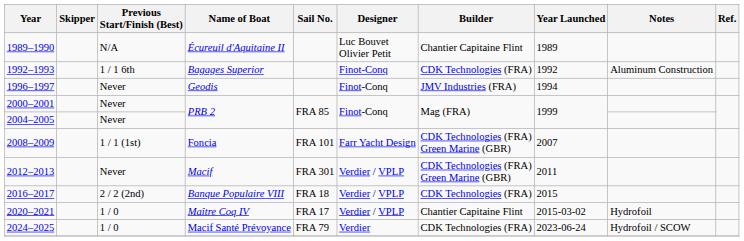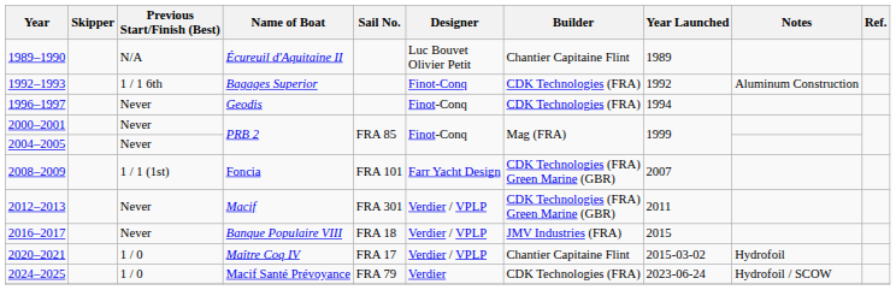 <table class="wikitable sortable">
 <tr>
 <th>Year</th>
 <th>Skipper</th>
 <th>Previous<br> Start/Finish (Best)</th>
 <th>Name of Boat</th>
 <th>Sail No.</th>
 <th>Designer</th>
 <th>Builder</th>
 <th>Year Launched</th>
 <th>Notes</th>
 <th>Ref.</th>
 </tr>
 <tr>
 <td><a href='#'>1989–1990</a></td>
 <td></td>
 <td>N/A</td>
 <td><em><a href='#'>Écureuil d'Aquitaine II</a></em></td>
 <td></td>
 <td>Luc Bouvet <br> Olivier Petit</td>
 <td>Chantier Capitaine Flint</td>
 <td>1989</td>
 <td></td>
 <td></td>
 </tr>
 <tr>
 <td><a href='#'>1992–1993</a></td>
 <td></td>
 <td>1 / 1 6th</td>
 <td><em><a href='#'>Bagages Superior</a></em></td>
 <td></td>
 <td><a href='#'>Finot-Conq</a></td>
 <td><a href='#'>CDK Technologies</a> (FRA)</td>
 <td>1992</td>
 <td>Aluminum Construction</td>
 <td></td>
 </tr>
 <tr>
 <td><a href='#'>1996–1997</a></td>
 <td></td>
 <td>Never</td>
 <td><em><a href='#'>Geodis</a></em></td>
 <td></td>
 <td><a href='#'>Finot</a>-Conq</td>
-<td><a href='#'>JMV Industries</a> (FRA)</td>
+<td><a href='#'>CDK Technologies</a> (FRA)</td>
 <td>1994</td>
 <td></td>
 <td></td>
 </tr>
 <tr>
 <td><a href='#'>2000–2001</a></td>
 <td></td>
 <td>Never</td>
 <td rowspan=2><em><a href='#'>PRB 2</a></em></td>
 <td rowspan=2>FRA 85</td>
 <td rowspan=2><a href='#'>Finot</a>-Conq</td>
 <td rowspan=2>Mag (FRA)</td>
 <td rowspan=2>1999</td>
 <td></td>
 <td rowspan=2></td>
 </tr>
 <tr>
 <td><a href='#'>2004–2005</a></td>
 <td></td>
 <td>Never</td>
 </tr>
 <tr>
 <td><a href='#'>2008–2009</a></td>
 <td></td>
 <td>1 / 1 (1st)</td>
 <td><a href='#'>Foncia</a></td>
 <td>FRA 101</td>
 <td><a href='#'>Farr Yacht Design</a></td>
 <td><a href='#'>CDK Technologies</a> (FRA) <br> <a href='#'>Green Marine</a> (GBR)</td>
 <td>2007</td>
 <td></td>
 <td></td>
 </tr>
 <tr>
 <td><a href='#'>2012–2013</a></td>
 <td></td>
 <td>Never</td>
 <td><em><a href='#'>Macif</a></em></td>
 <td>FRA 301</td>
 <td><a href='#'>Verdier</a> / <a href='#'>VPLP</a></td>
 <td><a href='#'>CDK Technologies</a> (FRA) <br> <a href='#'>Green Marine</a> (GBR)</td>
 <td>2011</td>
 <td></td>
 <td></td>
 </tr>
 <tr>
 <td><a href='#'>2016–2017</a></td>
 <td></td>
-<td>2 / 2 (2nd)</td>
+<td>Never</td>
 <td><em><a href='#'>Banque Populaire VIII</a></em></td>
 <td>FRA 18</td>
 <td><a href='#'>Verdier</a> / <a href='#'>VPLP</a></td>
-<td><a href='#'>CDK Technologies</a> (FRA)</td>
+<td><a href='#'>JMV Industries</a> (FRA)</td>
 <td>2015</td>
 <td></td>
 <td></td>
 </tr>
 <tr>
 <td><a href='#'>2020–2021</a></td>
 <td></td>
 <td>1 / 0</td>
 <td><em><a href='#'>Maître Coq IV</a></em></td>
 <td>FRA 17</td>
 <td><a href='#'>Verdier</a> / <a href='#'>VPLP</a></td>
 <td>Chantier Capitaine Flint</td>
 <td>2015-03-02</td>
 <td>Hydrofoil</td>
 <td></td>
 </tr>
 <tr>
 <td><a href='#'>2024–2025</a></td>
 <td></td>
 <td>1 / 0</td>
 <td><a href='#'>Macif Santé Prévoyance</a></td>
 <td>FRA 79</td>
 <td><a href='#'>Verdier</a></td>
 <td>CDK Technologies (FRA)</td>
 <td>2023-06-24</td>
 <td>Hydrofoil / SCOW</td>
 <td></td>
 </tr>
 <tr>
 </tr>
 </table>
